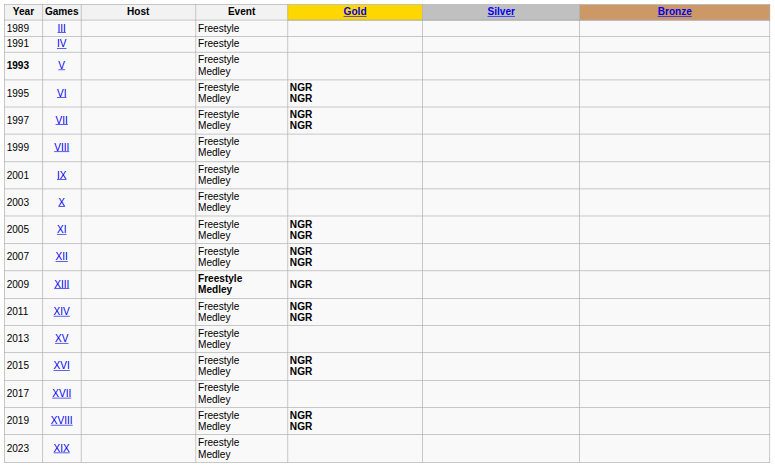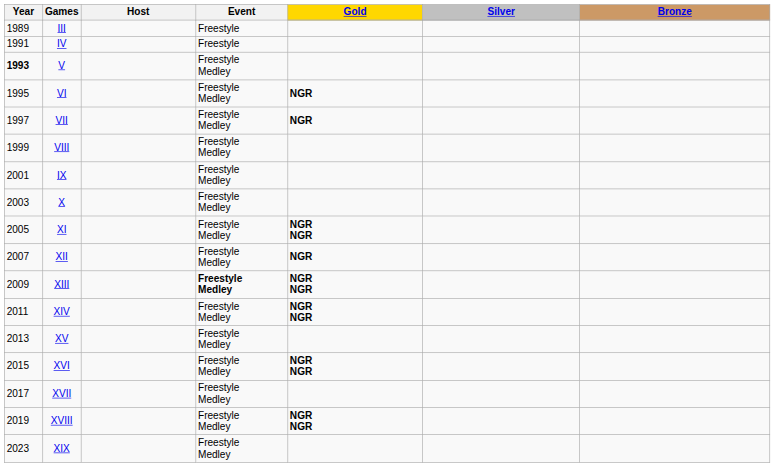 <table class="sortable wikitable collapsible collapsed">
 <tr>
 <th rowspan="2" style="width:5%;">Year</th>
 <th rowspan="2" style="width:5%;">Games</th>
 <th rowspan="2" style="width:15%;">Host</th>
 <th rowspan="2" style="width:12%;">Event</th>
 <th style="background-color: gold"><a href='#'>Gold</a></th>
 <th style="background-color: silver"><a href='#'>Silver</a></th>
 <th style="background-color: #CC9966"><a href='#'>Bronze</a></th>
 </tr>
 <tr>
 </tr>
 <tr>
 <td>1989</td>
 <td align=center><a href='#'>III</a></td>
 <td align="left"></td>
 <td>Freestyle</td>
 <td align="left"></td>
 <td align="left"></td>
 <td align="left"></td>
 </tr>
 <tr>
 <td>1991</td>
 <td align=center><a href='#'>IV</a></td>
 <td align="left"></td>
 <td>Freestyle</td>
 <td align="left"></td>
 <td align="left"></td>
 <td align="left"></td>
 </tr>
 <tr>
 <td><strong>1993</strong></td>
 <td align=center><a href='#'>V</a></td>
 <td align="left"></td>
 <td>Freestyle <br> Medley</td>
 <td align="left"> <br> </td>
 <td align="left"> <br> </td>
 <td align="left"> <br> </td>
 </tr>
 <tr>
 <td>1995</td>
 <td align=center><a href='#'>VI</a></td>
 <td align="left"></td>
 <td>Freestyle <br> Medley</td>
-<td align="left"> <strong>NGR</strong><br>  <strong>NGR</strong></td>
+<td align="left"> <strong>NGR</strong> <br> </td>
 <td align="left"> <br> </td>
 <td align="left"> <br> </td>
 </tr>
 <tr>
 <td>1997</td>
 <td align=center><a href='#'>VII</a></td>
 <td align="left"></td>
 <td>Freestyle <br> Medley</td>
-<td align="left"> <strong>NGR</strong> <br>  <strong>NGR</strong></td>
+<td align="left"> <strong>NGR</strong> <br> </td>
 <td align="left"> <br> </td>
 <td align="left"> <br> </td>
 </tr>
 <tr>
 <td>1999</td>
 <td align=center><a href='#'>VIII</a></td>
 <td align="left"></td>
 <td>Freestyle <br> Medley</td>
 <td align="left"> <br> </td>
 <td align="left"> <br> </td>
 <td align="left"> <br> </td>
 </tr>
 <tr>
 <td>2001</td>
 <td align=center><a href='#'>IX</a></td>
 <td align="left"></td>
 <td>Freestyle <br> Medley</td>
 <td align="left"> <br> </td>
 <td align="left"> <br> </td>
 <td align="left"> <br> </td>
 </tr>
 <tr>
 <td>2003</td>
 <td align=center><a href='#'>X</a></td>
 <td align="left"></td>
 <td>Freestyle <br> Medley</td>
 <td align="left"> <br> </td>
 <td align="left"> <br> </td>
 <td align="left"> <br> </td>
 </tr>
 <tr>
 <td>2005</td>
 <td align=center><a href='#'>XI</a></td>
 <td align="left"></td>
 <td>Freestyle <br> Medley</td>
 <td align="left"> <strong>NGR</strong><br>  <strong>NGR</strong></td>
 <td align="left"> <br> </td>
 <td align="left"> <br> </td>
 </tr>
 <tr>
 <td>2007</td>
 <td align=center><a href='#'>XII</a></td>
 <td align="left"></td>
 <td>Freestyle <br> Medley</td>
-<td align="left"> <strong>NGR</strong><br>  <strong>NGR</strong></td>
+<td align="left"> <strong>NGR</strong> <br> </td>
 <td align="left"> <br> </td>
 <td align="left"> <br> </td>
 </tr>
 <tr>
 <td>2009</td>
 <td align=center><a href='#'>XIII</a></td>
 <td align="left"></td>
 <td><strong>Freestyle <br> Medley</strong></td>
-<td align="left"> <strong>NGR</strong> <br> </td>
+<td align="left"> <strong>NGR</strong> <br>  <strong>NGR</strong></td>
 <td align="left"> <br> </td>
 <td align="left"> <br> </td>
 </tr>
 <tr>
 <td>2011</td>
 <td align=center><a href='#'>XIV</a></td>
 <td align="left"></td>
 <td>Freestyle <br> Medley</td>
 <td align="left"> <strong>NGR</strong><br>  <strong>NGR</strong></td>
 <td align="left"> <br> </td>
 <td align="left"> <br> </td>
 </tr>
 <tr>
 <td>2013</td>
 <td align=center><a href='#'>XV</a></td>
 <td align="left"></td>
 <td>Freestyle <br> Medley</td>
 <td align="left"> <br> </td>
 <td align="left"> <br> </td>
 <td align="left"> <br> </td>
 </tr>
 <tr>
 <td>2015</td>
 <td align=center><a href='#'>XVI</a></td>
 <td align="left"></td>
 <td>Freestyle <br> Medley</td>
 <td align="left"> <strong>NGR</strong> <br>  <strong>NGR</strong></td>
 <td align="left"> <br> </td>
 <td align="left"> <br> </td>
 </tr>
 <tr>
 <td>2017</td>
 <td align=center><a href='#'>XVII</a></td>
 <td align="left"></td>
 <td>Freestyle <br> Medley</td>
 <td align="left"> <br> </td>
 <td align="left"> <br> </td>
 <td align="left"> <br> </td>
 </tr>
 <tr>
 <td>2019</td>
 <td align=center><a href='#'>XVIII</a></td>
 <td align="left"></td>
 <td>Freestyle <br> Medley</td>
 <td align="left"> <strong>NGR</strong><br>  <strong>NGR</strong></td>
 <td align="left"> <br> </td>
 <td align="left"> <br> </td>
 </tr>
 <tr>
 <td>2023</td>
 <td align=center><a href='#'>XIX</a></td>
 <td align="left"></td>
 <td>Freestyle <br> Medley</td>
 <td align="left"> <br> </td>
 <td align="left"> <br> </td>
 <td align="left"> <br> </td>
 </tr>
 </table>
